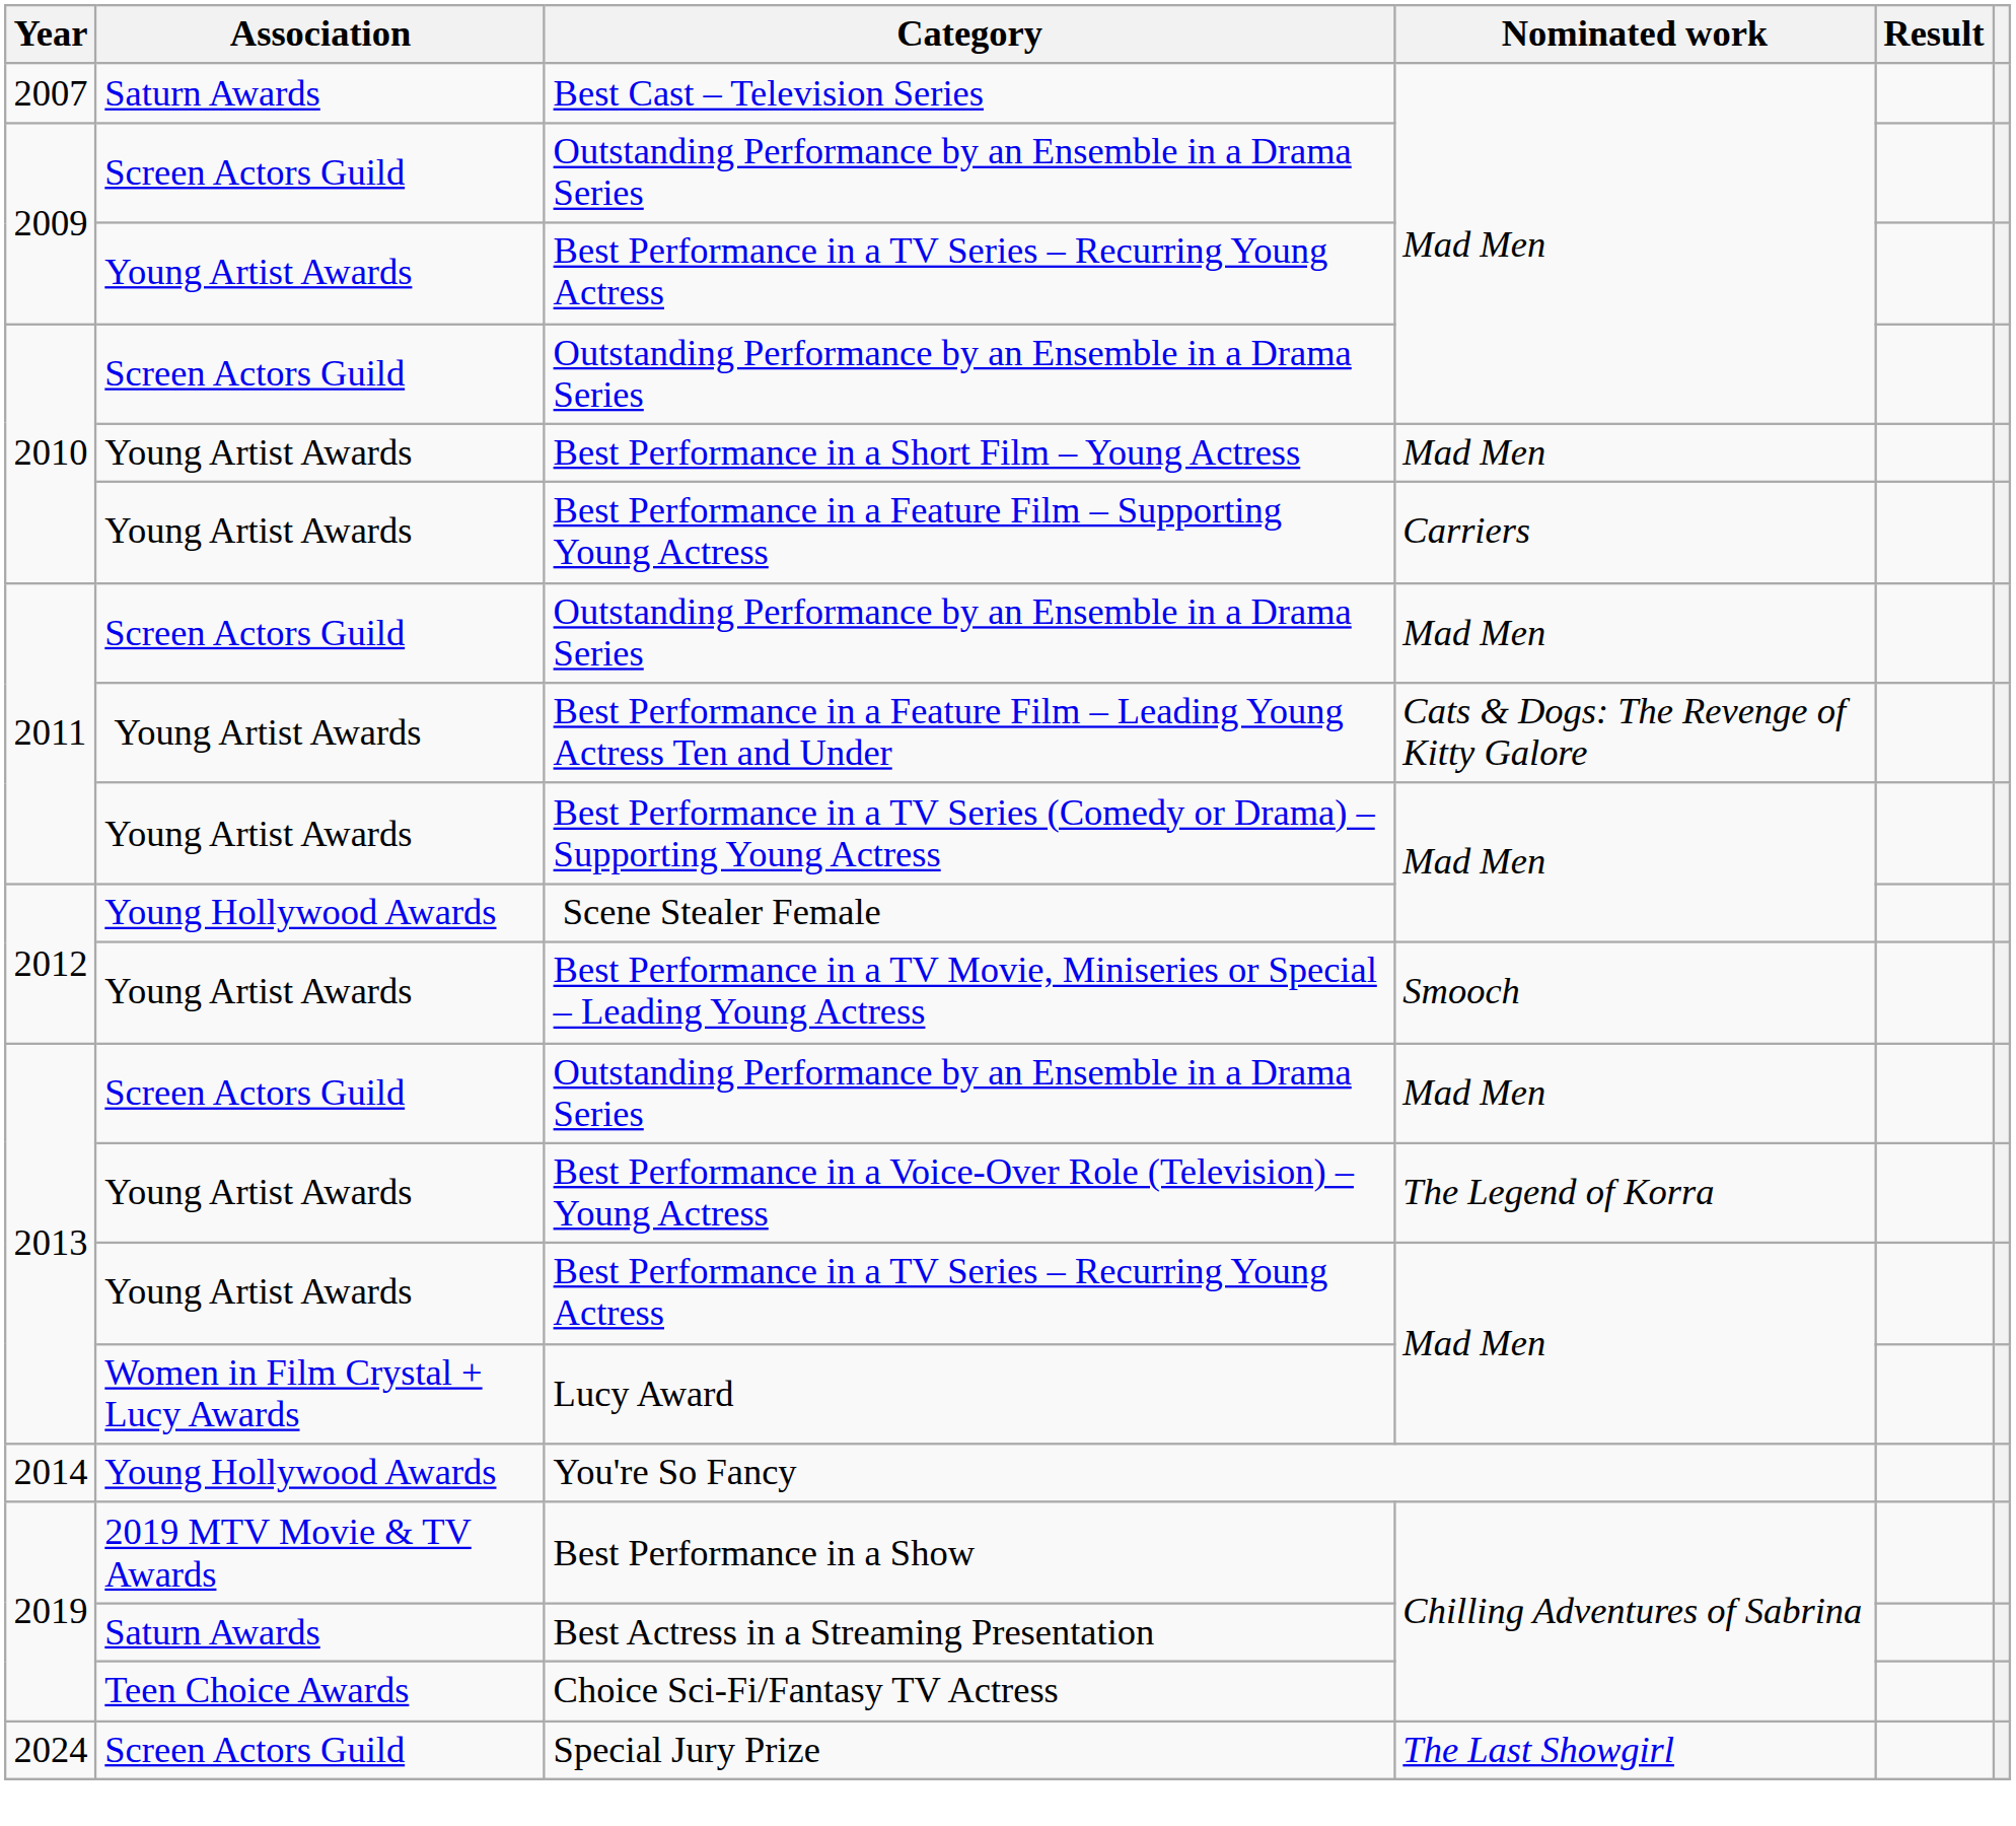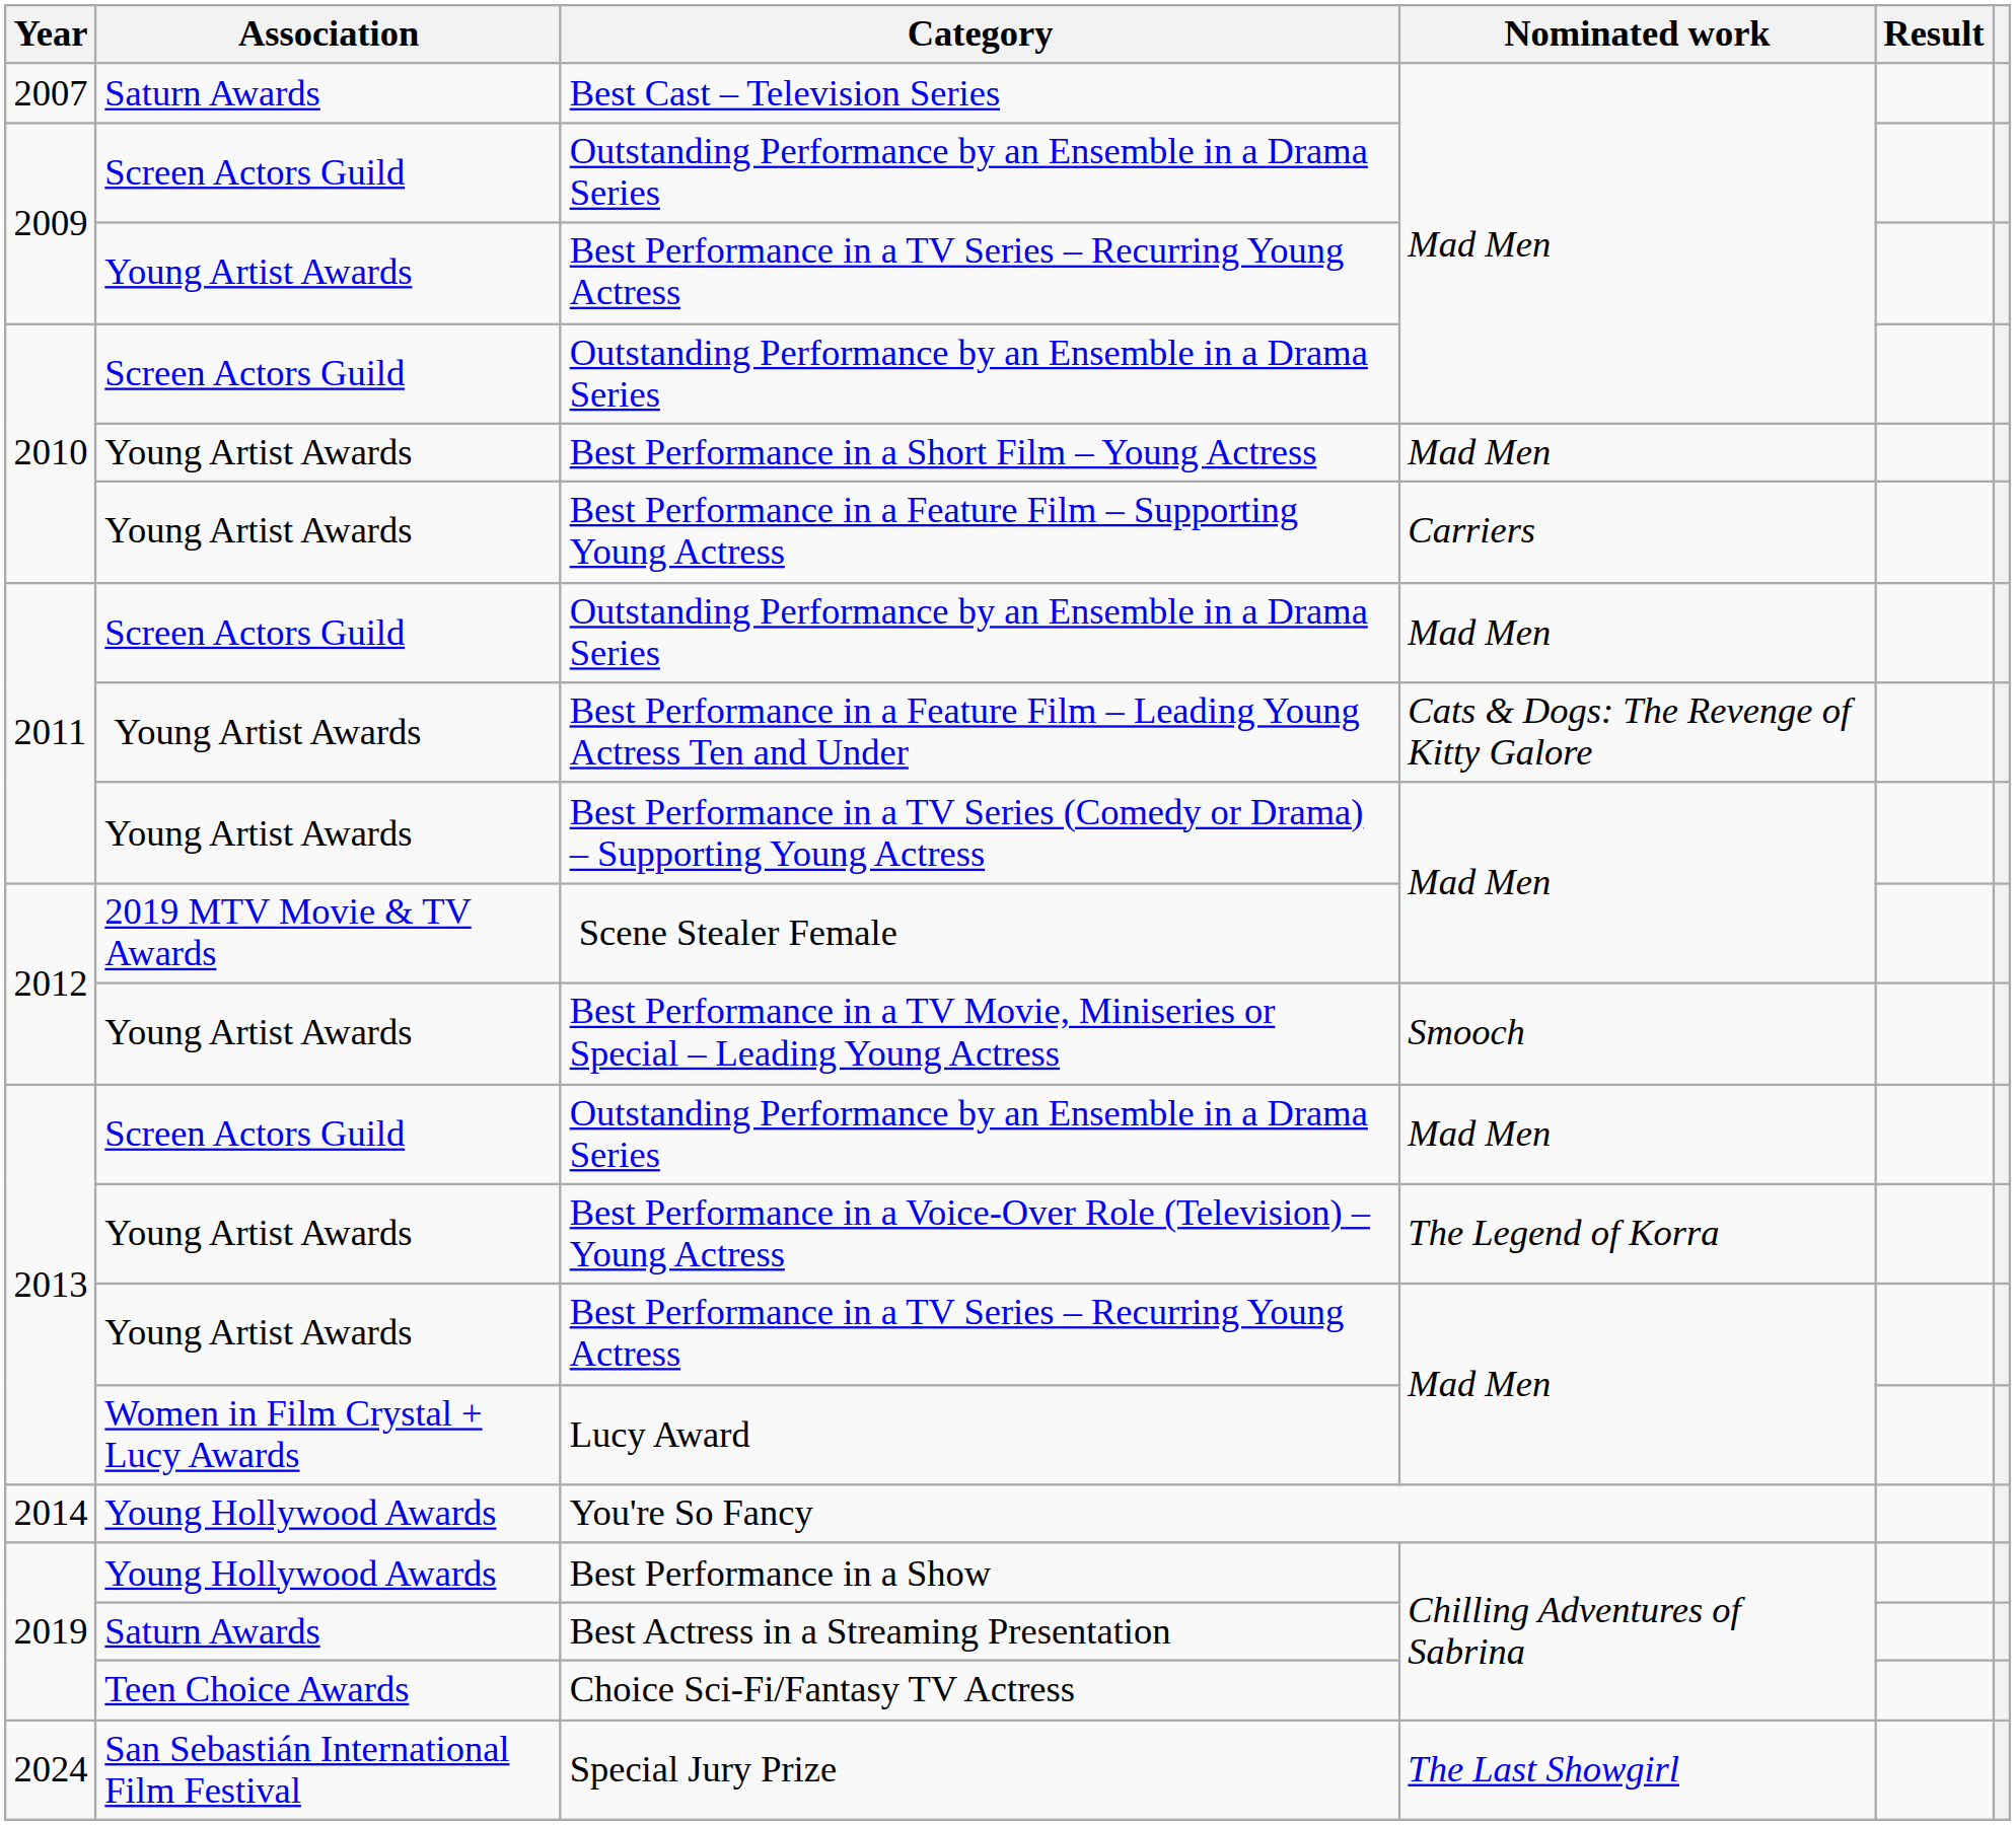 <table class="wikitable">
 <tr>
 <th>Year</th>
 <th>Association</th>
 <th>Category</th>
 <th>Nominated work</th>
 <th>Result</th>
 <th></th>
 </tr>
 <tr>
 <td>2007</td>
 <td><a href='#'>Saturn Awards</a></td>
 <td><a href='#'>Best Cast – Television Series</a></td>
 <td rowspan="4"><em>Mad Men</em></td>
 <td></td>
 <th align=center></th>
 </tr>
 <tr>
 <td rowspan="2">2009</td>
 <td><a href='#'>Screen Actors Guild</a></td>
 <td><a href='#'>Outstanding Performance by an Ensemble in a Drama Series</a></td>
 <td></td>
 <th align=center></th>
 </tr>
 <tr>
 <td><a href='#'>Young Artist Awards</a></td>
 <td><a href='#'>Best Performance in a TV Series – Recurring Young Actress</a></td>
 <td></td>
 <th align=center></th>
 </tr>
 <tr>
 <td rowspan="3">2010</td>
 <td><a href='#'>Screen Actors Guild</a></td>
 <td><a href='#'>Outstanding Performance by an Ensemble in a Drama Series</a></td>
 <td></td>
 <th align=center></th>
 </tr>
 <tr>
 <td>Young Artist Awards</td>
 <td><a href='#'>Best Performance in a Short Film – Young Actress</a></td>
 <td><em>Mad Men</em></td>
 <td></td>
 <th align=center></th>
 </tr>
 <tr>
 <td>Young Artist Awards</td>
 <td><a href='#'>Best Performance in a Feature Film – Supporting Young Actress</a></td>
 <td><em>Carriers</em></td>
 <td></td>
 <th align=center></th>
 </tr>
 <tr>
 <td rowspan="3">2011</td>
 <td><a href='#'>Screen Actors Guild</a></td>
 <td><a href='#'>Outstanding Performance by an Ensemble in a Drama Series</a></td>
 <td><em>Mad Men</em></td>
 <td></td>
 <th align=center></th>
 </tr>
 <tr>
 <td> Young Artist Awards</td>
 <td><a href='#'>Best Performance in a Feature Film – Leading Young Actress Ten and Under</a></td>
 <td><em>Cats & Dogs: The Revenge of Kitty Galore</em></td>
 <td></td>
 <th align=center></th>
 </tr>
 <tr>
 <td>Young Artist Awards</td>
 <td><a href='#'>Best Performance in a TV Series (Comedy or Drama) – Supporting Young Actress</a></td>
 <td rowspan="2"><em>Mad Men</em></td>
 <td></td>
 <th align=center></th>
 </tr>
 <tr>
 <td rowspan="2">2012</td>
-<td><a href='#'>Young Hollywood Awards</a></td>
+<td><a href='#'>2019 MTV Movie & TV Awards</a></td>
 <td> Scene Stealer Female</td>
 <td></td>
 <th align=center></th>
 </tr>
 <tr>
 <td>Young Artist Awards</td>
 <td><a href='#'>Best Performance in a TV Movie, Miniseries or Special – Leading Young Actress</a></td>
 <td><em>Smooch</em></td>
 <td></td>
 <th align=center></th>
 </tr>
 <tr>
 <td rowspan="4">2013</td>
 <td><a href='#'>Screen Actors Guild</a></td>
 <td><a href='#'>Outstanding Performance by an Ensemble in a Drama Series</a></td>
 <td><em>Mad Men</em></td>
 <td></td>
 <th align=center></th>
 </tr>
 <tr>
 <td>Young Artist Awards</td>
 <td><a href='#'>Best Performance in a Voice-Over Role (Television) – Young Actress</a></td>
 <td><em>The Legend of Korra</em></td>
 <td></td>
 <th align=center></th>
 </tr>
 <tr>
 <td>Young Artist Awards</td>
 <td><a href='#'>Best Performance in a TV Series – Recurring Young Actress</a></td>
 <td rowspan="2"><em>Mad Men</em></td>
 <td></td>
 <th align=center></th>
 </tr>
 <tr>
 <td><a href='#'>Women in Film Crystal + Lucy Awards</a></td>
 <td>Lucy Award</td>
 <td></td>
 <th align=center></th>
 </tr>
 <tr>
 <td>2014</td>
 <td><a href='#'>Young Hollywood Awards</a></td>
 <td colspan="2">You're So Fancy</td>
 <td></td>
 <th align=center></th>
 </tr>
 <tr>
 <td rowspan="3">2019</td>
-<td><a href='#'>2019 MTV Movie & TV Awards</a></td>
+<td><a href='#'>Young Hollywood Awards</a></td>
 <td>Best Performance in a Show</td>
 <td rowspan="3"><em>Chilling Adventures of Sabrina</em></td>
 <td></td>
 <th></th>
 </tr>
 <tr>
 <td><a href='#'>Saturn Awards</a></td>
 <td>Best Actress in a Streaming Presentation</td>
 <td></td>
 <th align=center></th>
 </tr>
 <tr>
 <td><a href='#'>Teen Choice Awards</a></td>
 <td>Choice Sci-Fi/Fantasy TV Actress</td>
 <td></td>
 <th align=center></th>
 </tr>
 <tr>
 <td>2024</td>
-<td><a href='#'>Screen Actors Guild</a></td>
+<td><a href='#'>San Sebastián International Film Festival</a></td>
 <td>Special Jury Prize</td>
 <td><em><a href='#'>The Last Showgirl</a></em></td>
 <td></td>
 <th align=center></th>
 </tr>
 <tr>
 </tr>
 </table>
